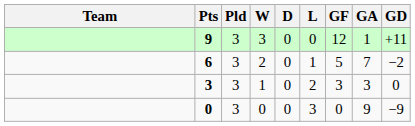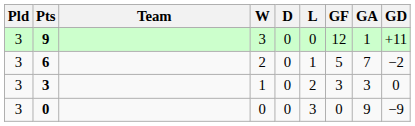 <table class=wikitable style="text-align:center">
 <tr>
+<th width=20>Pld</th>
+<th width=20>Pts</th>
 <th width=200>Team</th>
-<th width=20>Pts</th>
-<th width=20>Pld</th>
 <th width=20>W</th>
 <th width=20>D</th>
 <th width=20>L</th>
 <th width=20>GF</th>
 <th width=20>GA</th>
 <th width=20>GD</th>
 </tr>
 <tr style="background:#cfc;">
+<td>3</td>
+<td><strong>9</strong></td>
 <td align="left"></td>
-<td><strong>9</strong></td>
-<td>3</td>
 <td>3</td>
 <td>0</td>
 <td>0</td>
 <td>12</td>
 <td>1</td>
 <td>+11</td>
 </tr>
 <tr>
+<td>3</td>
+<td><strong>6</strong></td>
 <td align="left"></td>
-<td><strong>6</strong></td>
-<td>3</td>
 <td>2</td>
 <td>0</td>
 <td>1</td>
 <td>5</td>
 <td>7</td>
 <td>−2</td>
 </tr>
 <tr>
+<td>3</td>
+<td><strong>3</strong></td>
 <td align="left"></td>
-<td><strong>3</strong></td>
-<td>3</td>
 <td>1</td>
 <td>0</td>
 <td>2</td>
 <td>3</td>
 <td>3</td>
 <td>0</td>
 </tr>
 <tr>
+<td>3</td>
+<td><strong>0</strong></td>
 <td align="left"></td>
-<td><strong>0</strong></td>
-<td>3</td>
 <td>0</td>
 <td>0</td>
 <td>3</td>
 <td>0</td>
 <td>9</td>
 <td>−9</td>
 </tr>
 </table>
